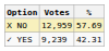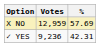 <table class="wikitable">
 <tr>
 <th>Option</th>
 <th>Votes</th>
 <th>%</th>
 </tr>
 <tr>
 <td style=background:#f8f1bd>X NO</td>
 <td style=background:#f8f1bd>12,959</td>
 <td style=background:#f8f1bd>57.69</td>
 </tr>
 <tr>
 <td>✓ YES</td>
-<td>9,239</td>
+<td>9,236</td>
 <td>42.31</td>
 </tr>
 </table>
